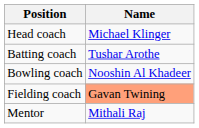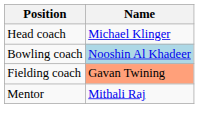 <table class="wikitable">
 <tr>
 <th>Position</th>
 <th>Name</th>
 </tr>
 <tr>
 <td>Head coach</td>
 <td><a href='#'>Michael Klinger</a></td>
 </tr>
 <tr>
-<td>Batting coach</td>
-<td><a href='#'>Tushar Arothe</a></td>
-</tr>
-<tr>
 <td>Bowling coach</td>
-<td><a href='#'>Nooshin Al Khadeer</a></td>
+<td style="background: lightblue;"><a href='#'>Nooshin Al Khadeer</a></td>
 </tr>
 <tr>
 <td>Fielding coach</td>
 <td style="background: lightsalmon;">Gavan Twining</td>
 </tr>
 <tr>
 <td>Mentor</td>
 <td><a href='#'>Mithali Raj</a></td>
 </tr>
 </table>
